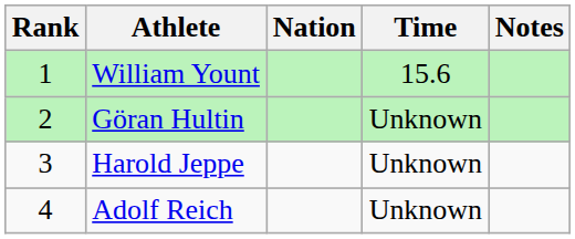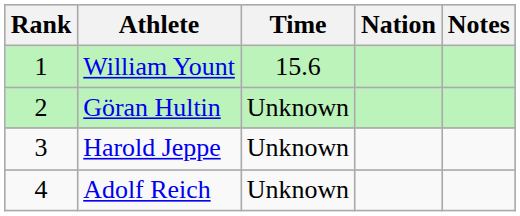 <table class="wikitable sortable" style="text-align:center">
 <tr>
 <th>Rank</th>
 <th>Athlete</th>
+<th>Time</th>
 <th>Nation</th>
-<th>Time</th>
 <th>Notes</th>
 </tr>
 <tr bgcolor=bbf3bb>
 <td>1</td>
 <td align=left><a href='#'>William Yount</a></td>
+<td>15.6</td>
 <td align=left></td>
-<td>15.6</td>
 <td></td>
 </tr>
 <tr bgcolor=bbf3bb>
 <td>2</td>
 <td align=left><a href='#'>Göran Hultin</a></td>
+<td>Unknown</td>
 <td align=left></td>
-<td>Unknown</td>
 <td></td>
 </tr>
 <tr>
 <td>3</td>
 <td align=left><a href='#'>Harold Jeppe</a></td>
+<td>Unknown</td>
 <td align=left></td>
-<td>Unknown</td>
 <td></td>
 </tr>
 <tr>
 <td>4</td>
 <td align=left><a href='#'>Adolf Reich</a></td>
+<td>Unknown</td>
 <td align=left></td>
-<td>Unknown</td>
 <td></td>
 </tr>
 </table>
